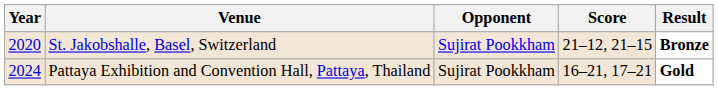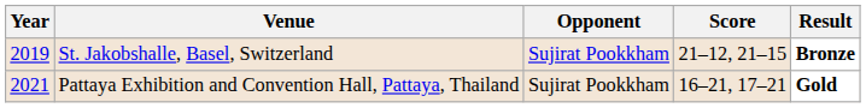 <table class="sortable wikitable" style="font-size: 90%;">
 <tr>
 <th>Year</th>
 <th>Venue</th>
 <th>Opponent</th>
 <th>Score</th>
 <th>Result</th>
 </tr>
 <tr style="background:#F3E6D7">
-<td align="center"><a href='#'>2020</a></td>
+<td align="center"><a href='#'>2019</a></td>
 <td align="left"><a href='#'>St. Jakobshalle</a>, <a href='#'>Basel</a>, Switzerland</td>
 <td align="left"> <a href='#'>Sujirat Pookkham</a></td>
 <td align="left">21–12, 21–15</td>
 <td style="text-align:left; background:white"> <strong>Bronze</strong></td>
 </tr>
 <tr style="background:#F3E6D7">
-<td align="center"><a href='#'>2024</a></td>
+<td align="center"><a href='#'>2021</a></td>
 <td align="left">Pattaya Exhibition and Convention Hall, <a href='#'>Pattaya</a>, Thailand</td>
 <td align="left"> Sujirat Pookkham</td>
 <td align="left">16–21, 17–21</td>
 <td style="text-align:left; background:white"> <strong>Gold</strong></td>
 </tr>
 </table>
